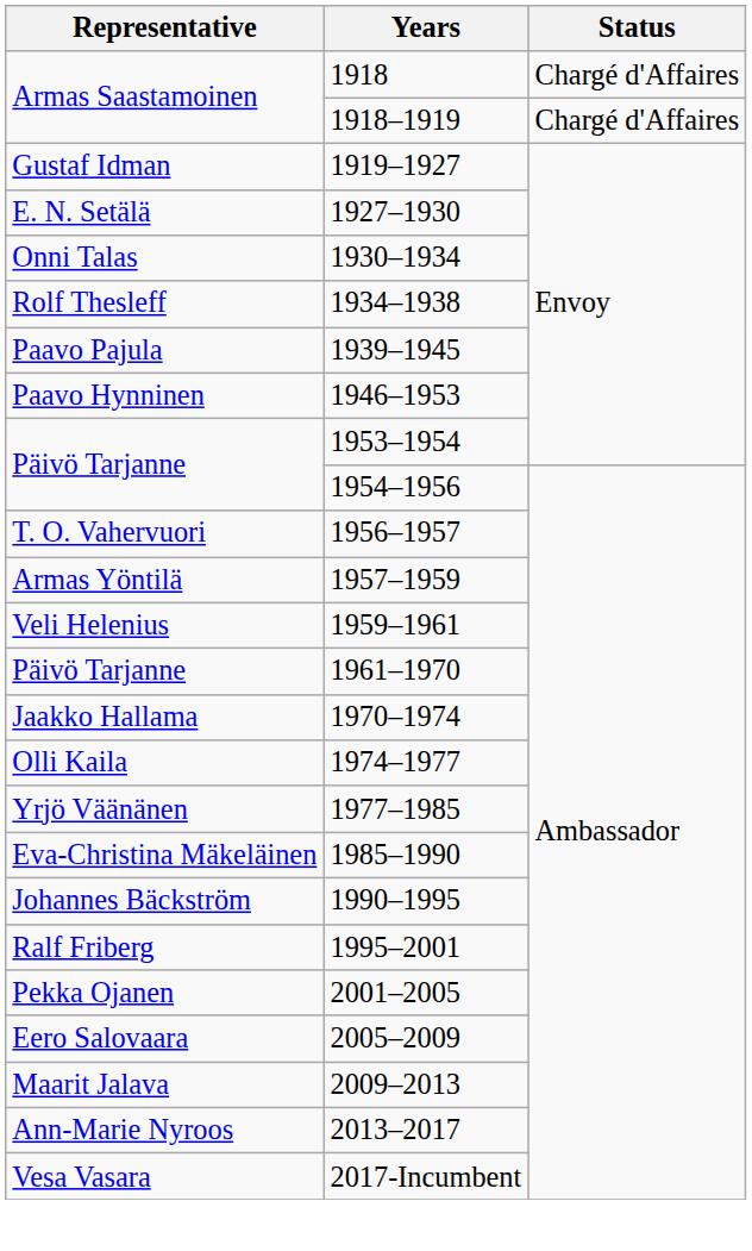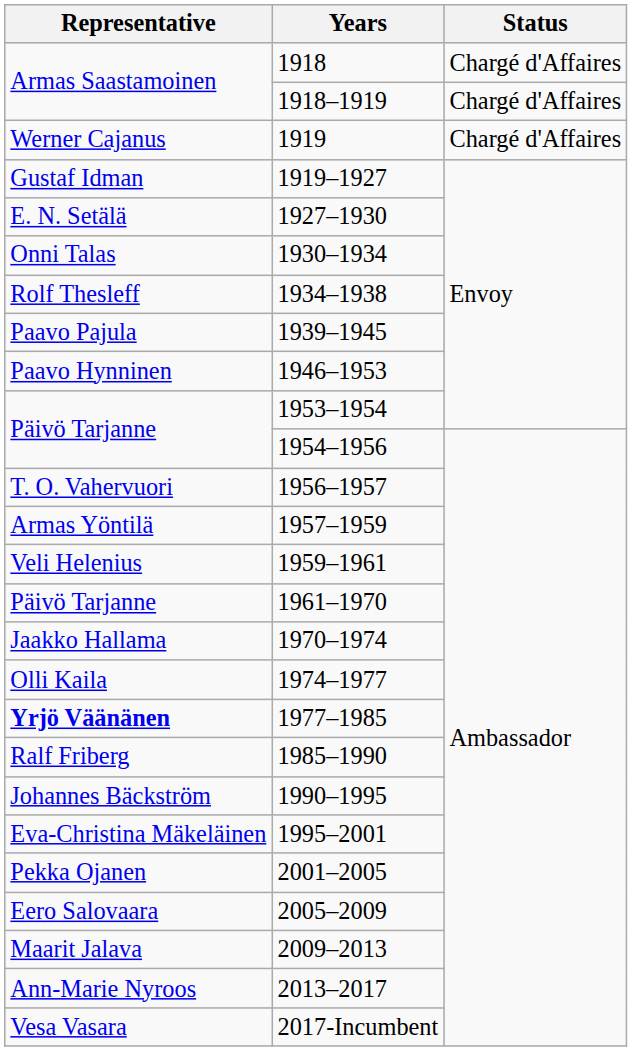 <table class="wikitable sortable">
 <tr>
 <th>Representative</th>
 <th>Years</th>
 <th>Status</th>
 </tr>
 <tr>
 <td rowspan="2"><a href='#'>Armas Saastamoinen</a></td>
 <td>1918</td>
 <td>Chargé d'Affaires</td>
 </tr>
 <tr>
 <td>1918–1919</td>
+<td>Chargé d'Affaires</td>
+</tr>
+<tr>
+<td><a href='#'>Werner Cajanus</a></td>
+<td>1919</td>
 <td>Chargé d'Affaires</td>
 </tr>
 <tr>
 <td><a href='#'>Gustaf Idman</a></td>
 <td>1919–1927</td>
 <td rowspan="7">Envoy</td>
 </tr>
 <tr>
 <td><a href='#'>E. N. Setälä</a></td>
 <td>1927–1930</td>
 </tr>
 <tr>
 <td><a href='#'>Onni Talas</a></td>
 <td>1930–1934</td>
 </tr>
 <tr>
 <td><a href='#'>Rolf Thesleff</a></td>
 <td>1934–1938</td>
 </tr>
 <tr>
 <td><a href='#'>Paavo Pajula</a></td>
 <td>1939–1945</td>
 </tr>
 <tr>
 <td><a href='#'>Paavo Hynninen</a></td>
 <td>1946–1953</td>
 </tr>
 <tr>
 <td rowspan="2"><a href='#'>Päivö Tarjanne</a></td>
 <td>1953–1954</td>
 </tr>
 <tr>
 <td>1954–1956</td>
 <td rowspan="16">Ambassador</td>
 </tr>
 <tr>
 <td><a href='#'>T. O. Vahervuori</a></td>
 <td>1956–1957</td>
 </tr>
 <tr>
 <td><a href='#'>Armas Yöntilä</a></td>
 <td>1957–1959</td>
 </tr>
 <tr>
 <td><a href='#'>Veli Helenius</a></td>
 <td>1959–1961</td>
 </tr>
 <tr>
 <td><a href='#'>Päivö Tarjanne</a></td>
 <td>1961–1970</td>
 </tr>
 <tr>
 <td><a href='#'>Jaakko Hallama</a></td>
 <td>1970–1974</td>
 </tr>
 <tr>
 <td><a href='#'>Olli Kaila</a></td>
 <td>1974–1977</td>
 </tr>
 <tr>
-<td><a href='#'>Yrjö Väänänen</a></td>
+<td><strong><a href='#'>Yrjö Väänänen</a></strong></td>
 <td>1977–1985</td>
 </tr>
 <tr>
-<td><a href='#'>Eva-Christina Mäkeläinen</a></td>
+<td><a href='#'>Ralf Friberg</a></td>
 <td>1985–1990</td>
 </tr>
 <tr>
 <td><a href='#'>Johannes Bäckström</a></td>
 <td>1990–1995</td>
 </tr>
 <tr>
-<td><a href='#'>Ralf Friberg</a></td>
+<td><a href='#'>Eva-Christina Mäkeläinen</a></td>
 <td>1995–2001</td>
 </tr>
 <tr>
 <td><a href='#'>Pekka Ojanen</a></td>
 <td>2001–2005</td>
 </tr>
 <tr>
 <td><a href='#'>Eero Salovaara</a></td>
 <td>2005–2009</td>
 </tr>
 <tr>
 <td><a href='#'>Maarit Jalava</a></td>
 <td>2009–2013</td>
 </tr>
 <tr>
 <td><a href='#'>Ann-Marie Nyroos</a></td>
 <td>2013–2017</td>
 </tr>
 <tr>
 <td><a href='#'>Vesa Vasara</a></td>
 <td>2017-Incumbent</td>
 </tr>
 </table>
